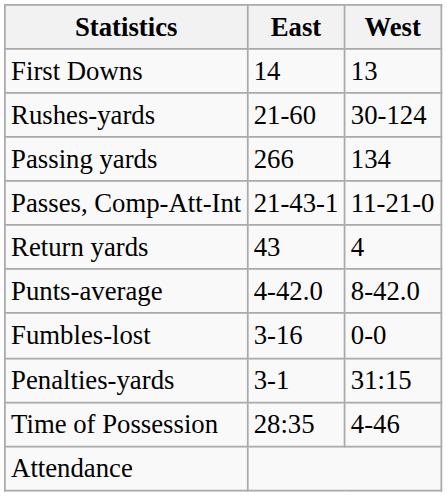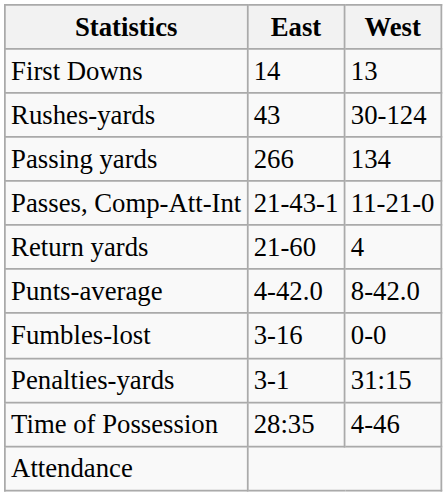 <table class="wikitable" style="font-size: 95%;">
 <tr>
 <th>Statistics</th>
 <th>East</th>
 <th>West</th>
 </tr>
 <tr>
 <td>First Downs</td>
 <td>14</td>
 <td>13</td>
 </tr>
 <tr>
 <td>Rushes-yards</td>
-<td>21-60</td>
+<td>43</td>
 <td>30-124</td>
 </tr>
 <tr>
 <td>Passing yards</td>
 <td>266</td>
 <td>134</td>
 </tr>
 <tr>
 <td>Passes, Comp-Att-Int</td>
 <td>21-43-1</td>
 <td>11-21-0</td>
 </tr>
 <tr>
 <td>Return yards</td>
-<td>43</td>
+<td>21-60</td>
 <td>4</td>
 </tr>
 <tr>
 <td>Punts-average</td>
 <td>4-42.0</td>
 <td>8-42.0</td>
 </tr>
 <tr>
 <td>Fumbles-lost</td>
 <td>3-16</td>
 <td>0-0</td>
 </tr>
 <tr>
 <td>Penalties-yards</td>
 <td>3-1</td>
 <td>31:15</td>
 </tr>
 <tr>
 <td>Time of Possession</td>
 <td>28:35</td>
 <td>4-46</td>
 </tr>
 <tr>
 <td>Attendance</td>
 <td colspan=2></td>
 </tr>
 </table>
